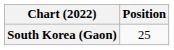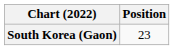 <table class="wikitable plainrowheaders" style="text-align:center">
 <tr>
 <th scope="col">Chart (2022)</th>
 <th scope="col">Position</th>
 </tr>
 <tr>
 <th scope="row">South Korea (Gaon)</th>
-<td>25</td>
+<td>23</td>
 </tr>
 </table>
